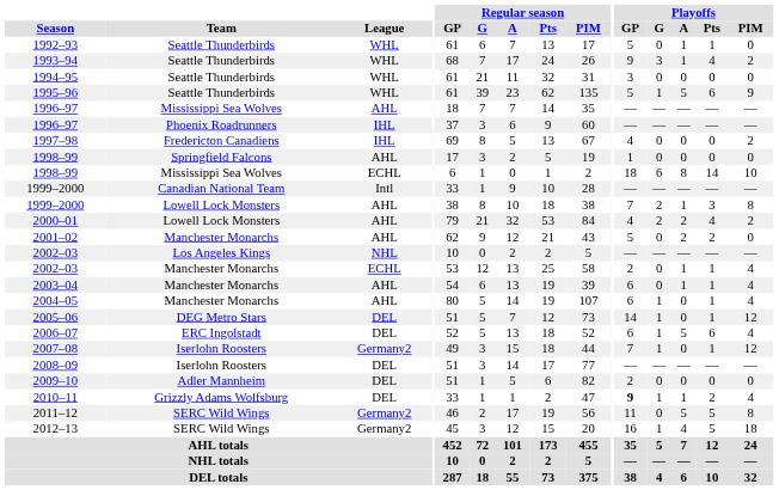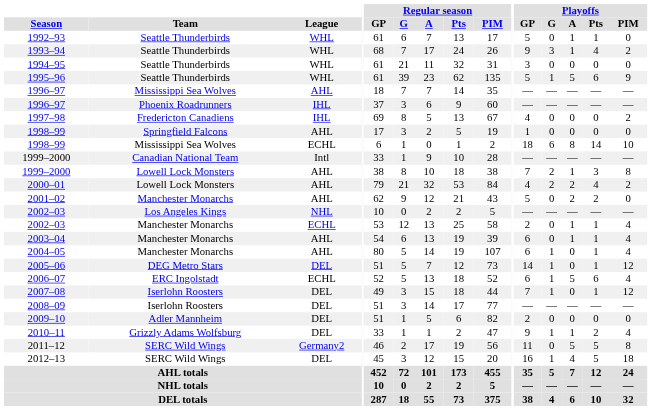 <table border="0" cellpadding="1" cellspacing="0" style="text-align:center; width:60em">
 <tr bgcolor="#e0e0e0">
 <th colspan="3" bgcolor="#ffffff"></th>
 <th rowspan="99" bgcolor="#ffffff"></th>
 <th colspan="5"><a href='#'>Regular season</a></th>
 <th rowspan="99" bgcolor="#ffffff"></th>
 <th colspan="5"><a href='#'>Playoffs</a></th>
 </tr>
 <tr bgcolor="#e0e0e0">
 <th><a href='#'>Season</a></th>
 <th>Team</th>
 <th>League</th>
 <th>GP</th>
 <th><a href='#'>G</a></th>
 <th><a href='#'>A</a></th>
 <th><a href='#'>Pts</a></th>
 <th><a href='#'>PIM</a></th>
 <th>GP</th>
 <th>G</th>
 <th>A</th>
 <th>Pts</th>
 <th>PIM</th>
 </tr>
 <tr>
 <td><a href='#'>1992–93</a></td>
 <td><a href='#'>Seattle Thunderbirds</a></td>
 <td><a href='#'>WHL</a></td>
 <td>61</td>
 <td>6</td>
 <td>7</td>
 <td>13</td>
 <td>17</td>
 <td>5</td>
 <td>0</td>
 <td>1</td>
 <td>1</td>
 <td>0</td>
 </tr>
 <tr bgcolor="#f0f0f0">
 <td><a href='#'>1993–94</a></td>
 <td>Seattle Thunderbirds</td>
 <td>WHL</td>
 <td>68</td>
 <td>7</td>
 <td>17</td>
 <td>24</td>
 <td>26</td>
 <td>9</td>
 <td>3</td>
 <td>1</td>
 <td>4</td>
 <td>2</td>
 </tr>
 <tr>
 <td><a href='#'>1994–95</a></td>
 <td>Seattle Thunderbirds</td>
 <td>WHL</td>
 <td>61</td>
 <td>21</td>
 <td>11</td>
 <td>32</td>
 <td>31</td>
 <td>3</td>
 <td>0</td>
 <td>0</td>
 <td>0</td>
 <td>0</td>
 </tr>
 <tr bgcolor="#f0f0f0">
 <td><a href='#'>1995–96</a></td>
 <td>Seattle Thunderbirds</td>
 <td>WHL</td>
 <td>61</td>
 <td>39</td>
 <td>23</td>
 <td>62</td>
 <td>135</td>
 <td>5</td>
 <td>1</td>
 <td>5</td>
 <td>6</td>
 <td>9</td>
 </tr>
 <tr>
 <td><a href='#'>1996–97</a></td>
 <td><a href='#'>Mississippi Sea Wolves</a></td>
 <td><a href='#'>AHL</a></td>
 <td>18</td>
 <td>7</td>
 <td>7</td>
 <td>14</td>
 <td>35</td>
 <td>—</td>
 <td>—</td>
 <td>—</td>
 <td>—</td>
 <td>—</td>
 </tr>
 <tr bgcolor="#f0f0f0">
 <td><a href='#'>1996–97</a></td>
 <td><a href='#'>Phoenix Roadrunners</a></td>
 <td><a href='#'>IHL</a></td>
 <td>37</td>
 <td>3</td>
 <td>6</td>
 <td>9</td>
 <td>60</td>
 <td>—</td>
 <td>—</td>
 <td>—</td>
 <td>—</td>
 <td>—</td>
 </tr>
 <tr>
 <td><a href='#'>1997–98</a></td>
 <td><a href='#'>Fredericton Canadiens</a></td>
 <td><a href='#'>IHL</a></td>
 <td>69</td>
 <td>8</td>
 <td>5</td>
 <td>13</td>
 <td>67</td>
 <td>4</td>
 <td>0</td>
 <td>0</td>
 <td>0</td>
 <td>2</td>
 </tr>
 <tr bgcolor="#f0f0f0">
 <td><a href='#'>1998–99</a></td>
 <td><a href='#'>Springfield Falcons</a></td>
 <td>AHL</td>
 <td>17</td>
 <td>3</td>
 <td>2</td>
 <td>5</td>
 <td>19</td>
 <td>1</td>
 <td>0</td>
 <td>0</td>
 <td>0</td>
 <td>0</td>
 </tr>
 <tr>
 <td><a href='#'>1998–99</a></td>
 <td>Mississippi Sea Wolves</td>
 <td>ECHL</td>
 <td>6</td>
 <td>1</td>
 <td>0</td>
 <td>1</td>
 <td>2</td>
 <td>18</td>
 <td>6</td>
 <td>8</td>
 <td>14</td>
 <td>10</td>
 </tr>
 <tr bgcolor="#f0f0f0">
 <td>1999–2000</td>
 <td><a href='#'>Canadian National Team</a></td>
 <td>Intl</td>
 <td>33</td>
 <td>1</td>
 <td>9</td>
 <td>10</td>
 <td>28</td>
 <td>—</td>
 <td>—</td>
 <td>—</td>
 <td>—</td>
 <td>—</td>
 </tr>
 <tr>
 <td><a href='#'>1999–2000</a></td>
 <td><a href='#'>Lowell Lock Monsters</a></td>
 <td>AHL</td>
 <td>38</td>
 <td>8</td>
 <td>10</td>
 <td>18</td>
 <td>38</td>
 <td>7</td>
 <td>2</td>
 <td>1</td>
 <td>3</td>
 <td>8</td>
 </tr>
 <tr bgcolor="#f0f0f0">
 <td><a href='#'>2000–01</a></td>
 <td>Lowell Lock Monsters</td>
 <td>AHL</td>
 <td>79</td>
 <td>21</td>
 <td>32</td>
 <td>53</td>
 <td>84</td>
 <td>4</td>
 <td>2</td>
 <td>2</td>
 <td>4</td>
 <td>2</td>
 </tr>
 <tr>
 <td><a href='#'>2001–02</a></td>
 <td><a href='#'>Manchester Monarchs</a></td>
 <td>AHL</td>
 <td>62</td>
 <td>9</td>
 <td>12</td>
 <td>21</td>
 <td>43</td>
 <td>5</td>
 <td>0</td>
 <td>2</td>
 <td>2</td>
 <td>0</td>
 </tr>
 <tr bgcolor="#f0f0f0">
 <td><a href='#'>2002–03</a></td>
 <td><a href='#'>Los Angeles Kings</a></td>
 <td><a href='#'>NHL</a></td>
 <td>10</td>
 <td>0</td>
 <td>2</td>
 <td>2</td>
 <td>5</td>
 <td>—</td>
 <td>—</td>
 <td>—</td>
 <td>—</td>
 <td>—</td>
 </tr>
 <tr>
 <td><a href='#'>2002–03</a></td>
 <td>Manchester Monarchs</td>
 <td><a href='#'>ECHL</a></td>
 <td>53</td>
 <td>12</td>
 <td>13</td>
 <td>25</td>
 <td>58</td>
 <td>2</td>
 <td>0</td>
 <td>1</td>
 <td>1</td>
 <td>4</td>
 </tr>
 <tr bgcolor="#f0f0f0">
 <td><a href='#'>2003–04</a></td>
 <td>Manchester Monarchs</td>
 <td>AHL</td>
 <td>54</td>
 <td>6</td>
 <td>13</td>
 <td>19</td>
 <td>39</td>
 <td>6</td>
 <td>0</td>
 <td>1</td>
 <td>1</td>
 <td>4</td>
 </tr>
 <tr>
 <td><a href='#'>2004–05</a></td>
 <td>Manchester Monarchs</td>
 <td>AHL</td>
 <td>80</td>
 <td>5</td>
 <td>14</td>
 <td>19</td>
 <td>107</td>
 <td>6</td>
 <td>1</td>
 <td>0</td>
 <td>1</td>
 <td>4</td>
 </tr>
 <tr bgcolor="#f0f0f0">
 <td><a href='#'>2005–06</a></td>
 <td><a href='#'>DEG Metro Stars</a></td>
 <td><a href='#'>DEL</a></td>
 <td>51</td>
 <td>5</td>
 <td>7</td>
 <td>12</td>
 <td>73</td>
 <td>14</td>
 <td>1</td>
 <td>0</td>
 <td>1</td>
 <td>12</td>
 </tr>
 <tr>
 <td><a href='#'>2006–07</a></td>
 <td><a href='#'>ERC Ingolstadt</a></td>
-<td>DEL</td>
+<td>ECHL</td>
 <td>52</td>
 <td>5</td>
 <td>13</td>
 <td>18</td>
 <td>52</td>
 <td>6</td>
 <td>1</td>
 <td>5</td>
 <td>6</td>
 <td>4</td>
 </tr>
 <tr bgcolor="#f0f0f0">
 <td><a href='#'>2007–08</a></td>
 <td><a href='#'>Iserlohn Roosters</a></td>
-<td><a href='#'>Germany2</a></td>
+<td>DEL</td>
 <td>49</td>
 <td>3</td>
 <td>15</td>
 <td>18</td>
 <td>44</td>
 <td>7</td>
 <td>1</td>
 <td>0</td>
 <td>1</td>
 <td>12</td>
 </tr>
 <tr>
 <td><a href='#'>2008–09</a></td>
 <td>Iserlohn Roosters</td>
 <td>DEL</td>
 <td>51</td>
 <td>3</td>
 <td>14</td>
 <td>17</td>
 <td>77</td>
 <td>—</td>
 <td>—</td>
 <td>—</td>
 <td>—</td>
 <td>—</td>
 </tr>
 <tr bgcolor="#f0f0f0">
 <td><a href='#'>2009–10</a></td>
 <td><a href='#'>Adler Mannheim</a></td>
 <td>DEL</td>
 <td>51</td>
 <td>1</td>
 <td>5</td>
 <td>6</td>
 <td>82</td>
 <td>2</td>
 <td>0</td>
 <td>0</td>
 <td>0</td>
 <td>0</td>
 </tr>
 <tr>
 <td><a href='#'>2010–11</a></td>
 <td><a href='#'>Grizzly Adams Wolfsburg</a></td>
 <td>DEL</td>
 <td>33</td>
 <td>1</td>
 <td>1</td>
 <td>2</td>
 <td>47</td>
-<td><strong>9</strong></td>
+<td>9</td>
 <td>1</td>
 <td>1</td>
 <td>2</td>
 <td>4</td>
 </tr>
 <tr bgcolor="#f0f0f0">
 <td>2011–12</td>
 <td><a href='#'>SERC Wild Wings</a></td>
 <td><a href='#'>Germany2</a></td>
 <td>46</td>
 <td>2</td>
 <td>17</td>
 <td>19</td>
 <td>56</td>
 <td>11</td>
 <td>0</td>
 <td>5</td>
 <td>5</td>
 <td>8</td>
 </tr>
 <tr>
 <td>2012–13</td>
 <td>SERC Wild Wings</td>
-<td>Germany2</td>
+<td>DEL</td>
 <td>45</td>
 <td>3</td>
 <td>12</td>
 <td>15</td>
 <td>20</td>
 <td>16</td>
 <td>1</td>
 <td>4</td>
 <td>5</td>
 <td>18</td>
 </tr>
 <tr bgcolor="#e0e0e0">
 <th colspan="3">AHL totals</th>
 <th>452</th>
 <th>72</th>
 <th>101</th>
 <th>173</th>
 <th>455</th>
 <th>35</th>
 <th>5</th>
 <th>7</th>
 <th>12</th>
 <th>24</th>
 </tr>
 <tr bgcolor="#e0e0e0">
 <th colspan="3">NHL totals</th>
 <th>10</th>
 <th>0</th>
 <th>2</th>
 <th>2</th>
 <th>5</th>
 <th>—</th>
 <th>—</th>
 <th>—</th>
 <th>—</th>
 <th>—</th>
 </tr>
 <tr bgcolor="#e0e0e0">
 <th colspan="3">DEL totals</th>
 <th>287</th>
 <th>18</th>
 <th>55</th>
 <th>73</th>
 <th>375</th>
 <th>38</th>
 <th>4</th>
 <th>6</th>
 <th>10</th>
 <th>32</th>
 </tr>
 </table>
